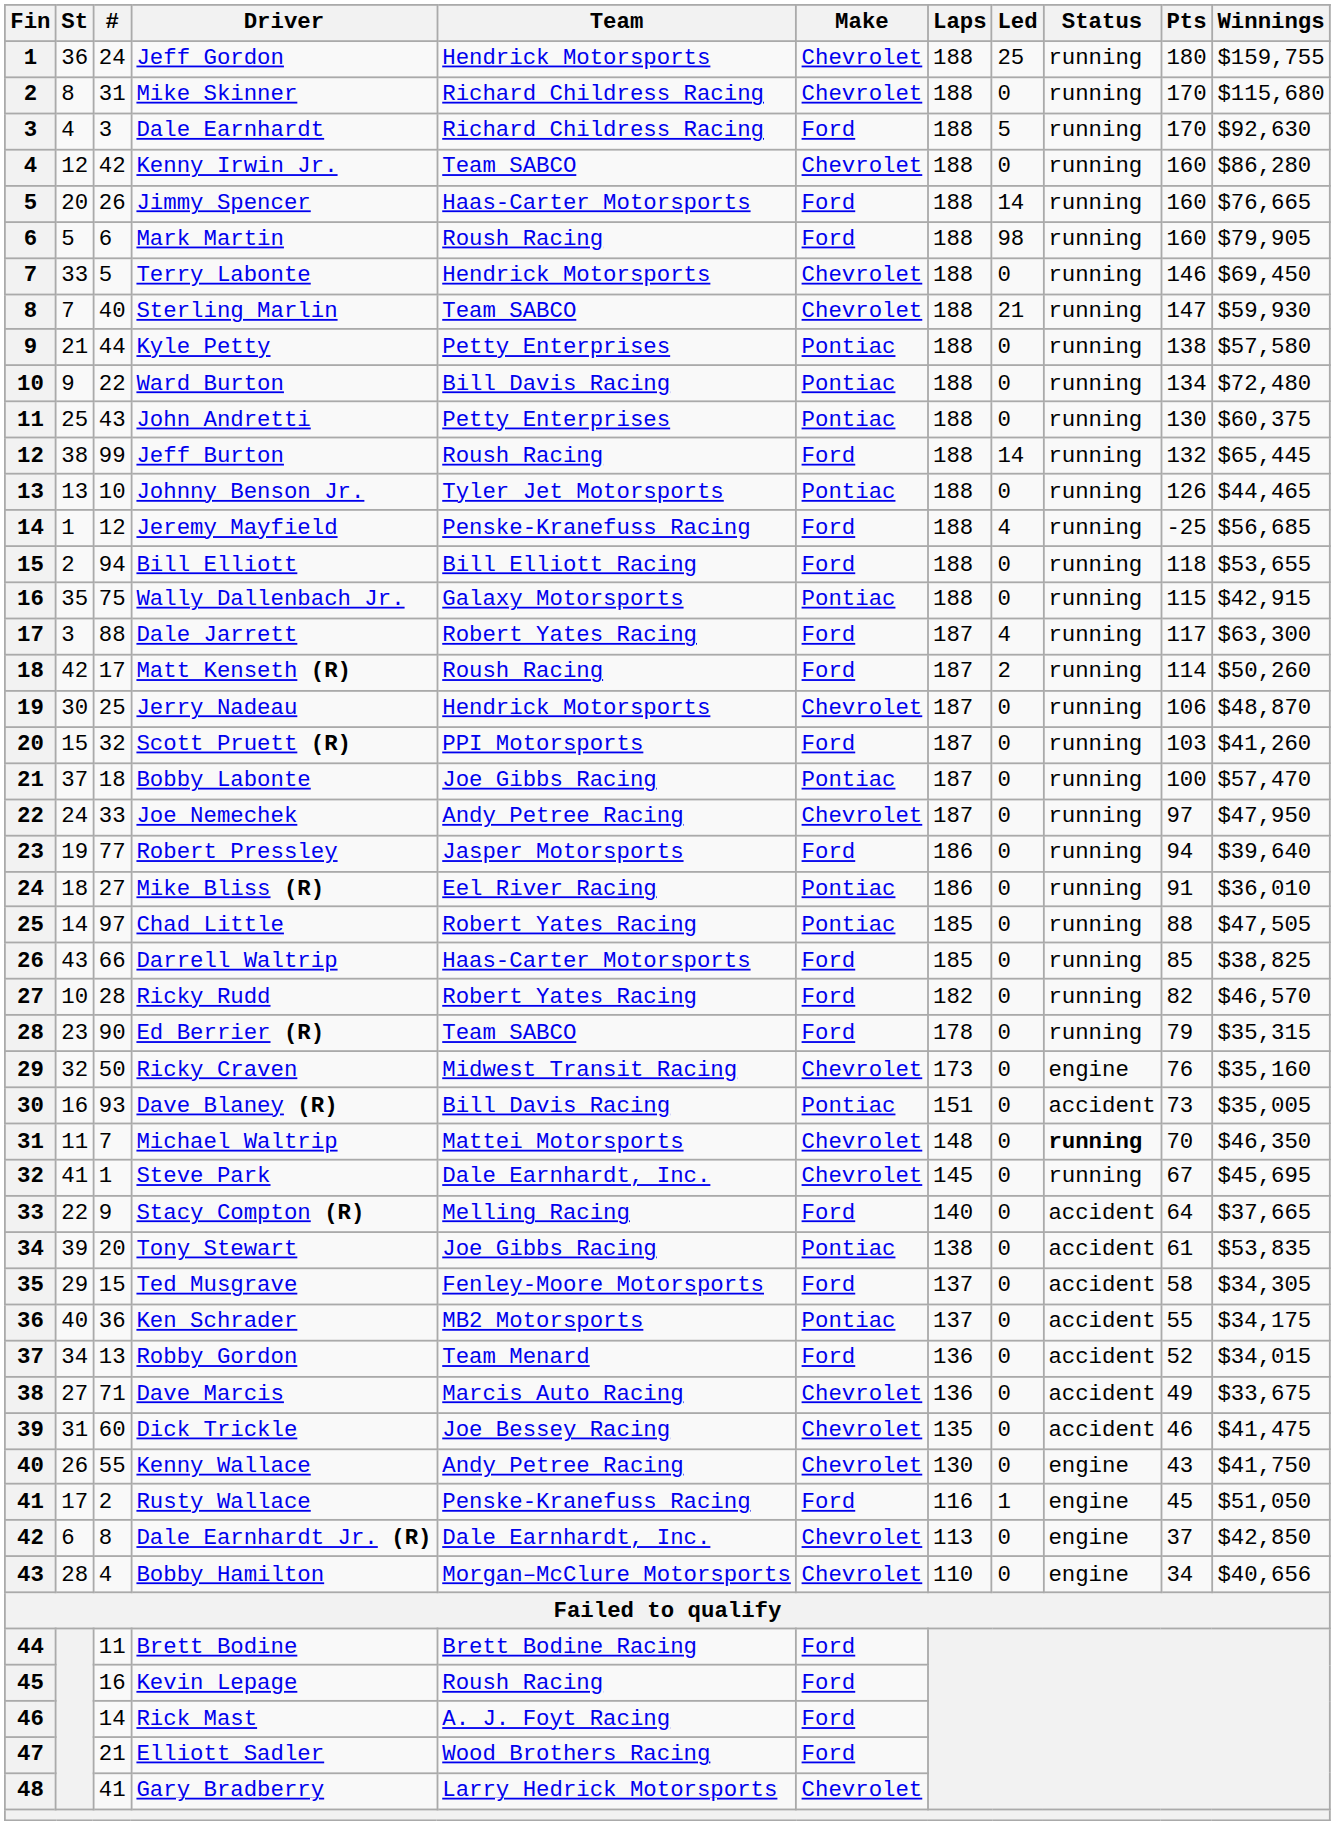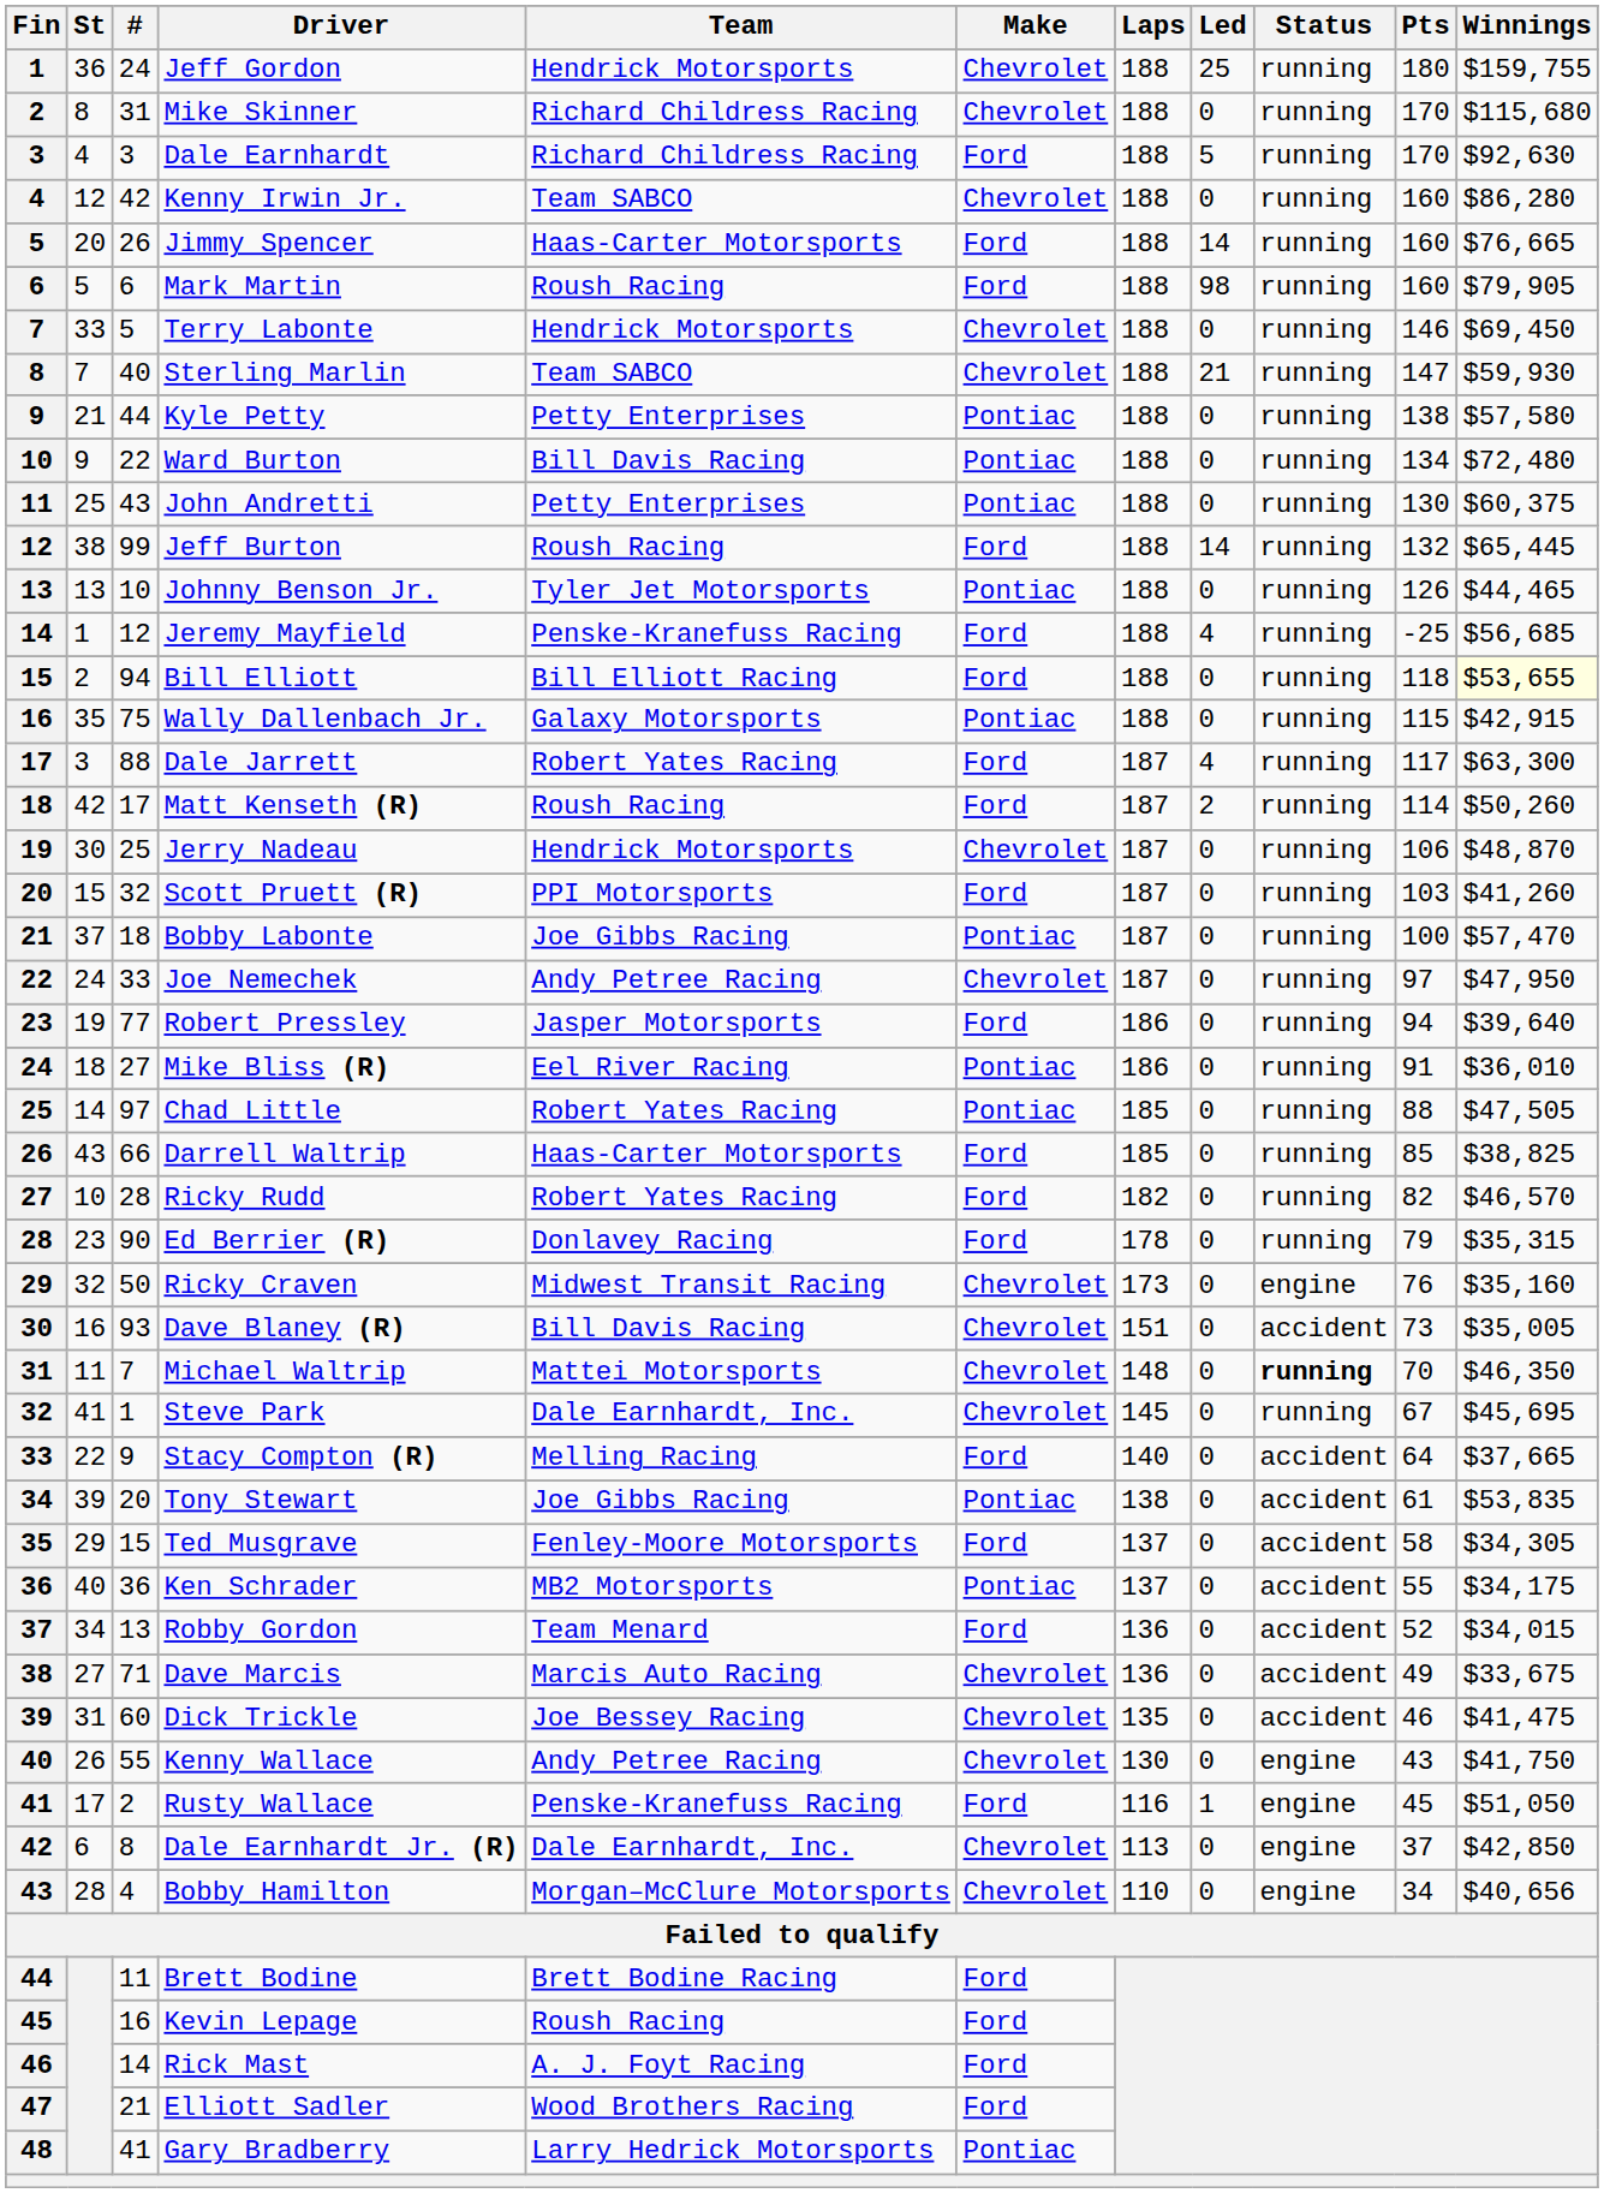 <table class="wikitable" style="font-size:95%">
 <tr>
 <th>Fin</th>
 <th>St</th>
 <th>#</th>
 <th>Driver</th>
 <th>Team</th>
 <th>Make</th>
 <th>Laps</th>
 <th>Led</th>
 <th>Status</th>
 <th>Pts</th>
 <th>Winnings</th>
 </tr>
 <tr>
 <th>1</th>
 <td>36</td>
 <td>24</td>
 <td><a href='#'>Jeff Gordon</a></td>
 <td><a href='#'>Hendrick Motorsports</a></td>
 <td><a href='#'>Chevrolet</a></td>
 <td>188</td>
 <td>25</td>
 <td>running</td>
 <td>180</td>
 <td>$159,755</td>
 </tr>
 <tr>
 <th>2</th>
 <td>8</td>
 <td>31</td>
 <td><a href='#'>Mike Skinner</a></td>
 <td><a href='#'>Richard Childress Racing</a></td>
 <td><a href='#'>Chevrolet</a></td>
 <td>188</td>
 <td>0</td>
 <td>running</td>
 <td>170</td>
 <td>$115,680</td>
 </tr>
 <tr>
 <th>3</th>
 <td>4</td>
 <td>3</td>
 <td><a href='#'>Dale Earnhardt</a></td>
 <td><a href='#'>Richard Childress Racing</a></td>
 <td><a href='#'>Ford</a></td>
 <td>188</td>
 <td>5</td>
 <td>running</td>
 <td>170</td>
 <td>$92,630</td>
 </tr>
 <tr>
 <th>4</th>
 <td>12</td>
 <td>42</td>
 <td><a href='#'>Kenny Irwin Jr.</a></td>
 <td><a href='#'>Team SABCO</a></td>
 <td><a href='#'>Chevrolet</a></td>
 <td>188</td>
 <td>0</td>
 <td>running</td>
 <td>160</td>
 <td>$86,280</td>
 </tr>
 <tr>
 <th>5</th>
 <td>20</td>
 <td>26</td>
 <td><a href='#'>Jimmy Spencer</a></td>
 <td><a href='#'>Haas-Carter Motorsports</a></td>
 <td><a href='#'>Ford</a></td>
 <td>188</td>
 <td>14</td>
 <td>running</td>
 <td>160</td>
 <td>$76,665</td>
 </tr>
 <tr>
 <th>6</th>
 <td>5</td>
 <td>6</td>
 <td><a href='#'>Mark Martin</a></td>
 <td><a href='#'>Roush Racing</a></td>
 <td><a href='#'>Ford</a></td>
 <td>188</td>
 <td>98</td>
 <td>running</td>
 <td>160</td>
 <td>$79,905</td>
 </tr>
 <tr>
 <th>7</th>
 <td>33</td>
 <td>5</td>
 <td><a href='#'>Terry Labonte</a></td>
 <td><a href='#'>Hendrick Motorsports</a></td>
 <td><a href='#'>Chevrolet</a></td>
 <td>188</td>
 <td>0</td>
 <td>running</td>
 <td>146</td>
 <td>$69,450</td>
 </tr>
 <tr>
 <th>8</th>
 <td>7</td>
 <td>40</td>
 <td><a href='#'>Sterling Marlin</a></td>
 <td><a href='#'>Team SABCO</a></td>
 <td><a href='#'>Chevrolet</a></td>
 <td>188</td>
 <td>21</td>
 <td>running</td>
 <td>147</td>
 <td>$59,930</td>
 </tr>
 <tr>
 <th>9</th>
 <td>21</td>
 <td>44</td>
 <td><a href='#'>Kyle Petty</a></td>
 <td><a href='#'>Petty Enterprises</a></td>
 <td><a href='#'>Pontiac</a></td>
 <td>188</td>
 <td>0</td>
 <td>running</td>
 <td>138</td>
 <td>$57,580</td>
 </tr>
 <tr>
 <th>10</th>
 <td>9</td>
 <td>22</td>
 <td><a href='#'>Ward Burton</a></td>
 <td><a href='#'>Bill Davis Racing</a></td>
 <td><a href='#'>Pontiac</a></td>
 <td>188</td>
 <td>0</td>
 <td>running</td>
 <td>134</td>
 <td>$72,480</td>
 </tr>
 <tr>
 <th>11</th>
 <td>25</td>
 <td>43</td>
 <td><a href='#'>John Andretti</a></td>
 <td><a href='#'>Petty Enterprises</a></td>
 <td><a href='#'>Pontiac</a></td>
 <td>188</td>
 <td>0</td>
 <td>running</td>
 <td>130</td>
 <td>$60,375</td>
 </tr>
 <tr>
 <th>12</th>
 <td>38</td>
 <td>99</td>
 <td><a href='#'>Jeff Burton</a></td>
 <td><a href='#'>Roush Racing</a></td>
 <td><a href='#'>Ford</a></td>
 <td>188</td>
 <td>14</td>
 <td>running</td>
 <td>132</td>
 <td>$65,445</td>
 </tr>
 <tr>
 <th>13</th>
 <td>13</td>
 <td>10</td>
 <td><a href='#'>Johnny Benson Jr.</a></td>
 <td><a href='#'>Tyler Jet Motorsports</a></td>
 <td><a href='#'>Pontiac</a></td>
 <td>188</td>
 <td>0</td>
 <td>running</td>
 <td>126</td>
 <td>$44,465</td>
 </tr>
 <tr>
 <th>14</th>
 <td>1</td>
 <td>12</td>
 <td><a href='#'>Jeremy Mayfield</a></td>
 <td><a href='#'>Penske-Kranefuss Racing</a></td>
 <td><a href='#'>Ford</a></td>
 <td>188</td>
 <td>4</td>
 <td>running</td>
 <td>-25</td>
 <td>$56,685</td>
 </tr>
 <tr>
 <th>15</th>
 <td>2</td>
 <td>94</td>
 <td><a href='#'>Bill Elliott</a></td>
 <td><a href='#'>Bill Elliott Racing</a></td>
 <td><a href='#'>Ford</a></td>
 <td>188</td>
 <td>0</td>
 <td>running</td>
 <td>118</td>
-<td>$53,655</td>
+<td style="background: lightyellow;">$53,655</td>
 </tr>
 <tr>
 <th>16</th>
 <td>35</td>
 <td>75</td>
 <td><a href='#'>Wally Dallenbach Jr.</a></td>
 <td><a href='#'>Galaxy Motorsports</a></td>
 <td><a href='#'>Pontiac</a></td>
 <td>188</td>
 <td>0</td>
 <td>running</td>
 <td>115</td>
 <td>$42,915</td>
 </tr>
 <tr>
 <th>17</th>
 <td>3</td>
 <td>88</td>
 <td><a href='#'>Dale Jarrett</a></td>
 <td><a href='#'>Robert Yates Racing</a></td>
 <td><a href='#'>Ford</a></td>
 <td>187</td>
 <td>4</td>
 <td>running</td>
 <td>117</td>
 <td>$63,300</td>
 </tr>
 <tr>
 <th>18</th>
 <td>42</td>
 <td>17</td>
 <td><a href='#'>Matt Kenseth</a> <strong>(R)</strong></td>
 <td><a href='#'>Roush Racing</a></td>
 <td><a href='#'>Ford</a></td>
 <td>187</td>
 <td>2</td>
 <td>running</td>
 <td>114</td>
 <td>$50,260</td>
 </tr>
 <tr>
 <th>19</th>
 <td>30</td>
 <td>25</td>
 <td><a href='#'>Jerry Nadeau</a></td>
 <td><a href='#'>Hendrick Motorsports</a></td>
 <td><a href='#'>Chevrolet</a></td>
 <td>187</td>
 <td>0</td>
 <td>running</td>
 <td>106</td>
 <td>$48,870</td>
 </tr>
 <tr>
 <th>20</th>
 <td>15</td>
 <td>32</td>
 <td><a href='#'>Scott Pruett</a> <strong>(R)</strong></td>
 <td><a href='#'>PPI Motorsports</a></td>
 <td><a href='#'>Ford</a></td>
 <td>187</td>
 <td>0</td>
 <td>running</td>
 <td>103</td>
 <td>$41,260</td>
 </tr>
 <tr>
 <th>21</th>
 <td>37</td>
 <td>18</td>
 <td><a href='#'>Bobby Labonte</a></td>
 <td><a href='#'>Joe Gibbs Racing</a></td>
 <td><a href='#'>Pontiac</a></td>
 <td>187</td>
 <td>0</td>
 <td>running</td>
 <td>100</td>
 <td>$57,470</td>
 </tr>
 <tr>
 <th>22</th>
 <td>24</td>
 <td>33</td>
 <td><a href='#'>Joe Nemechek</a></td>
 <td><a href='#'>Andy Petree Racing</a></td>
 <td><a href='#'>Chevrolet</a></td>
 <td>187</td>
 <td>0</td>
 <td>running</td>
 <td>97</td>
 <td>$47,950</td>
 </tr>
 <tr>
 <th>23</th>
 <td>19</td>
 <td>77</td>
 <td><a href='#'>Robert Pressley</a></td>
 <td><a href='#'>Jasper Motorsports</a></td>
 <td><a href='#'>Ford</a></td>
 <td>186</td>
 <td>0</td>
 <td>running</td>
 <td>94</td>
 <td>$39,640</td>
 </tr>
 <tr>
 <th>24</th>
 <td>18</td>
 <td>27</td>
 <td><a href='#'>Mike Bliss</a> <strong>(R)</strong></td>
 <td><a href='#'>Eel River Racing</a></td>
 <td><a href='#'>Pontiac</a></td>
 <td>186</td>
 <td>0</td>
 <td>running</td>
 <td>91</td>
 <td>$36,010</td>
 </tr>
 <tr>
 <th>25</th>
 <td>14</td>
 <td>97</td>
 <td><a href='#'>Chad Little</a></td>
 <td><a href='#'>Robert Yates Racing</a></td>
 <td><a href='#'>Pontiac</a></td>
 <td>185</td>
 <td>0</td>
 <td>running</td>
 <td>88</td>
 <td>$47,505</td>
 </tr>
 <tr>
 <th>26</th>
 <td>43</td>
 <td>66</td>
 <td><a href='#'>Darrell Waltrip</a></td>
 <td><a href='#'>Haas-Carter Motorsports</a></td>
 <td><a href='#'>Ford</a></td>
 <td>185</td>
 <td>0</td>
 <td>running</td>
 <td>85</td>
 <td>$38,825</td>
 </tr>
 <tr>
 <th>27</th>
 <td>10</td>
 <td>28</td>
 <td><a href='#'>Ricky Rudd</a></td>
 <td><a href='#'>Robert Yates Racing</a></td>
 <td><a href='#'>Ford</a></td>
 <td>182</td>
 <td>0</td>
 <td>running</td>
 <td>82</td>
 <td>$46,570</td>
 </tr>
 <tr>
 <th>28</th>
 <td>23</td>
 <td>90</td>
 <td><a href='#'>Ed Berrier</a> <strong>(R)</strong></td>
-<td><a href='#'>Team SABCO</a></td>
+<td><a href='#'>Donlavey Racing</a></td>
 <td><a href='#'>Ford</a></td>
 <td>178</td>
 <td>0</td>
 <td>running</td>
 <td>79</td>
 <td>$35,315</td>
 </tr>
 <tr>
 <th>29</th>
 <td>32</td>
 <td>50</td>
 <td><a href='#'>Ricky Craven</a></td>
 <td><a href='#'>Midwest Transit Racing</a></td>
 <td><a href='#'>Chevrolet</a></td>
 <td>173</td>
 <td>0</td>
 <td>engine</td>
 <td>76</td>
 <td>$35,160</td>
 </tr>
 <tr>
 <th>30</th>
 <td>16</td>
 <td>93</td>
 <td><a href='#'>Dave Blaney</a> <strong>(R)</strong></td>
 <td><a href='#'>Bill Davis Racing</a></td>
-<td><a href='#'>Pontiac</a></td>
+<td><a href='#'>Chevrolet</a></td>
 <td>151</td>
 <td>0</td>
 <td>accident</td>
 <td>73</td>
 <td>$35,005</td>
 </tr>
 <tr>
 <th>31</th>
 <td>11</td>
 <td>7</td>
 <td><a href='#'>Michael Waltrip</a></td>
 <td><a href='#'>Mattei Motorsports</a></td>
 <td><a href='#'>Chevrolet</a></td>
 <td>148</td>
 <td>0</td>
 <td><strong>running</strong></td>
 <td>70</td>
 <td>$46,350</td>
 </tr>
 <tr>
 <th>32</th>
 <td>41</td>
 <td>1</td>
 <td><a href='#'>Steve Park</a></td>
 <td><a href='#'>Dale Earnhardt, Inc.</a></td>
 <td><a href='#'>Chevrolet</a></td>
 <td>145</td>
 <td>0</td>
 <td>running</td>
 <td>67</td>
 <td>$45,695</td>
 </tr>
 <tr>
 <th>33</th>
 <td>22</td>
 <td>9</td>
 <td><a href='#'>Stacy Compton</a> <strong>(R)</strong></td>
 <td><a href='#'>Melling Racing</a></td>
 <td><a href='#'>Ford</a></td>
 <td>140</td>
 <td>0</td>
 <td>accident</td>
 <td>64</td>
 <td>$37,665</td>
 </tr>
 <tr>
 <th>34</th>
 <td>39</td>
 <td>20</td>
 <td><a href='#'>Tony Stewart</a></td>
 <td><a href='#'>Joe Gibbs Racing</a></td>
 <td><a href='#'>Pontiac</a></td>
 <td>138</td>
 <td>0</td>
 <td>accident</td>
 <td>61</td>
 <td>$53,835</td>
 </tr>
 <tr>
 <th>35</th>
 <td>29</td>
 <td>15</td>
 <td><a href='#'>Ted Musgrave</a></td>
 <td><a href='#'>Fenley-Moore Motorsports</a></td>
 <td><a href='#'>Ford</a></td>
 <td>137</td>
 <td>0</td>
 <td>accident</td>
 <td>58</td>
 <td>$34,305</td>
 </tr>
 <tr>
 <th>36</th>
 <td>40</td>
 <td>36</td>
 <td><a href='#'>Ken Schrader</a></td>
 <td><a href='#'>MB2 Motorsports</a></td>
 <td><a href='#'>Pontiac</a></td>
 <td>137</td>
 <td>0</td>
 <td>accident</td>
 <td>55</td>
 <td>$34,175</td>
 </tr>
 <tr>
 <th>37</th>
 <td>34</td>
 <td>13</td>
 <td><a href='#'>Robby Gordon</a></td>
 <td><a href='#'>Team Menard</a></td>
 <td><a href='#'>Ford</a></td>
 <td>136</td>
 <td>0</td>
 <td>accident</td>
 <td>52</td>
 <td>$34,015</td>
 </tr>
 <tr>
 <th>38</th>
 <td>27</td>
 <td>71</td>
 <td><a href='#'>Dave Marcis</a></td>
 <td><a href='#'>Marcis Auto Racing</a></td>
 <td><a href='#'>Chevrolet</a></td>
 <td>136</td>
 <td>0</td>
 <td>accident</td>
 <td>49</td>
 <td>$33,675</td>
 </tr>
 <tr>
 <th>39</th>
 <td>31</td>
 <td>60</td>
 <td><a href='#'>Dick Trickle</a></td>
 <td><a href='#'>Joe Bessey Racing</a></td>
 <td><a href='#'>Chevrolet</a></td>
 <td>135</td>
 <td>0</td>
 <td>accident</td>
 <td>46</td>
 <td>$41,475</td>
 </tr>
 <tr>
 <th>40</th>
 <td>26</td>
 <td>55</td>
 <td><a href='#'>Kenny Wallace</a></td>
 <td><a href='#'>Andy Petree Racing</a></td>
 <td><a href='#'>Chevrolet</a></td>
 <td>130</td>
 <td>0</td>
 <td>engine</td>
 <td>43</td>
 <td>$41,750</td>
 </tr>
 <tr>
 <th>41</th>
 <td>17</td>
 <td>2</td>
 <td><a href='#'>Rusty Wallace</a></td>
 <td><a href='#'>Penske-Kranefuss Racing</a></td>
 <td><a href='#'>Ford</a></td>
 <td>116</td>
 <td>1</td>
 <td>engine</td>
 <td>45</td>
 <td>$51,050</td>
 </tr>
 <tr>
 <th>42</th>
 <td>6</td>
 <td>8</td>
 <td><a href='#'>Dale Earnhardt Jr.</a> <strong>(R)</strong></td>
 <td><a href='#'>Dale Earnhardt, Inc.</a></td>
 <td><a href='#'>Chevrolet</a></td>
 <td>113</td>
 <td>0</td>
 <td>engine</td>
 <td>37</td>
 <td>$42,850</td>
 </tr>
 <tr>
 <th>43</th>
 <td>28</td>
 <td>4</td>
 <td><a href='#'>Bobby Hamilton</a></td>
 <td><a href='#'>Morgan–McClure Motorsports</a></td>
 <td><a href='#'>Chevrolet</a></td>
 <td>110</td>
 <td>0</td>
 <td>engine</td>
 <td>34</td>
 <td>$40,656</td>
 </tr>
 <tr>
 <th colspan="11">Failed to qualify</th>
 </tr>
 <tr>
 <th>44</th>
 <th rowspan="5"></th>
 <td>11</td>
 <td><a href='#'>Brett Bodine</a></td>
 <td><a href='#'>Brett Bodine Racing</a></td>
 <td><a href='#'>Ford</a></td>
 <th colspan="5" rowspan="5"></th>
 </tr>
 <tr>
 <th>45</th>
 <td>16</td>
 <td><a href='#'>Kevin Lepage</a></td>
 <td><a href='#'>Roush Racing</a></td>
 <td><a href='#'>Ford</a></td>
 </tr>
 <tr>
 <th>46</th>
 <td>14</td>
 <td><a href='#'>Rick Mast</a></td>
 <td><a href='#'>A. J. Foyt Racing</a></td>
 <td><a href='#'>Ford</a></td>
 </tr>
 <tr>
 <th>47</th>
 <td>21</td>
 <td><a href='#'>Elliott Sadler</a></td>
 <td><a href='#'>Wood Brothers Racing</a></td>
 <td><a href='#'>Ford</a></td>
 </tr>
 <tr>
 <th>48</th>
 <td>41</td>
 <td><a href='#'>Gary Bradberry</a></td>
 <td><a href='#'>Larry Hedrick Motorsports</a></td>
-<td><a href='#'>Chevrolet</a></td>
+<td><a href='#'>Pontiac</a></td>
 </tr>
 <tr>
 <th colspan="11"></th>
 </tr>
 </table>
